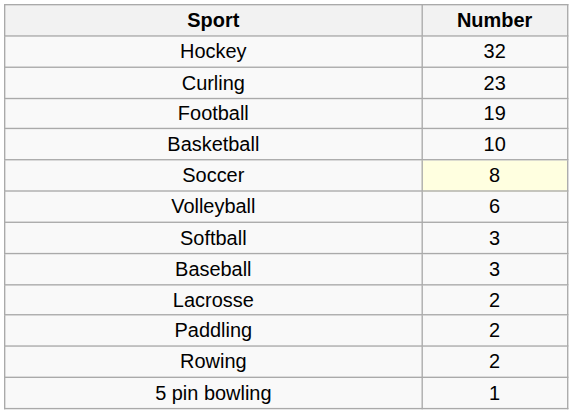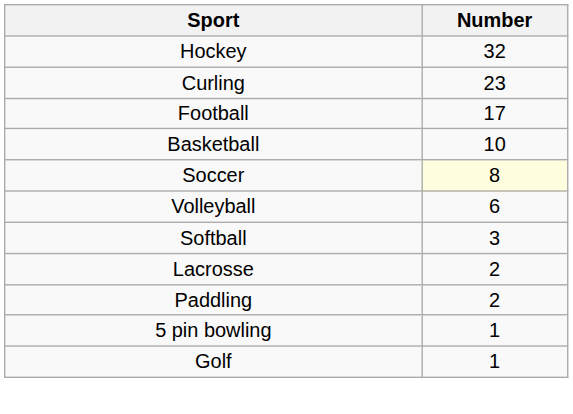 <table class="wikitable sortable">
 <tr style="font-size:11pt;font-weight:bold" align="center" valign="bottom">
 <th width="300">Sport</th>
 <th width="100">Number</th>
 </tr>
 <tr style="font-size:11pt"  align="center">
 <td>Hockey</td>
 <td>32</td>
 </tr>
 <tr style="font-size:11pt"  align="center">
 <td>Curling</td>
 <td>23</td>
 </tr>
 <tr style="font-size:11pt"  align="center">
 <td>Football</td>
-<td>19</td>
+<td>17</td>
 </tr>
 <tr style="font-size:11pt"  align="center">
 <td>Basketball</td>
 <td>10</td>
 </tr>
 <tr style="font-size:11pt"  align="center">
 <td>Soccer</td>
 <td style="background: lightyellow;">8</td>
 </tr>
 <tr style="font-size:11pt"  align="center">
 <td>Volleyball</td>
 <td>6</td>
 </tr>
 <tr style="font-size:11pt"  align="center">
 <td>Softball</td>
 <td>3</td>
 </tr>
 <tr style="font-size:11pt"  align="center">
-<td>Baseball</td>
-<td>3</td>
-</tr>
-<tr style="font-size:11pt"  align="center">
 <td>Lacrosse</td>
 <td>2</td>
 </tr>
 <tr style="font-size:11pt"  align="center">
 <td>Paddling</td>
 <td>2</td>
 </tr>
 <tr style="font-size:11pt"  align="center">
-<td>Rowing</td>
-<td>2</td>
-</tr>
-<tr style="font-size:11pt"  align="center">
 <td>5 pin bowling</td>
 <td>1</td>
 </tr>
+<tr style="font-size:11pt"  align="center">
+<td>Golf</td>
+<td>1</td>
+</tr>
 </table>
